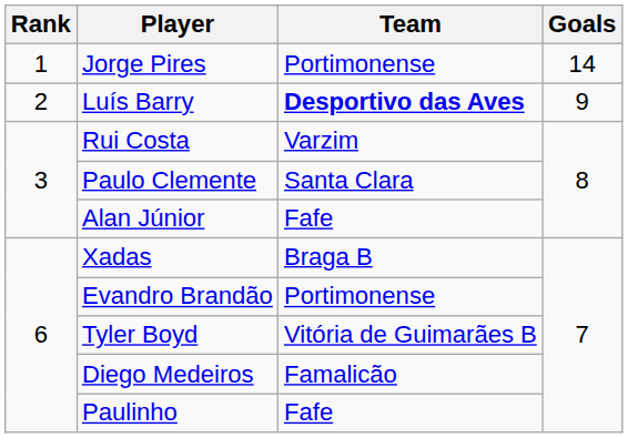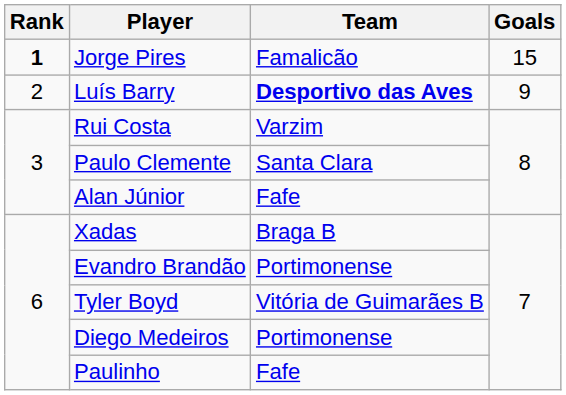 <table class="wikitable" style="text-align:center">
 <tr>
 <th>Rank</th>
 <th>Player</th>
 <th>Team</th>
 <th>Goals</th>
 </tr>
 <tr>
-<td>1</td>
+<td><strong>1</strong></td>
 <td align="left"> <a href='#'>Jorge Pires</a></td>
-<td align="left"><a href='#'>Portimonense</a></td>
-<td>14</td>
+<td align="left"><a href='#'>Famalicão</a></td>
+<td>15</td>
 </tr>
 <tr>
 <td>2</td>
 <td align="left"> <a href='#'>Luís Barry</a></td>
 <td align="left"><strong><a href='#'>Desportivo das Aves</a></strong></td>
 <td>9</td>
 </tr>
 <tr>
 <td rowspan="3">3</td>
 <td align="left"> <a href='#'>Rui Costa</a></td>
 <td align="left"><a href='#'>Varzim</a></td>
 <td rowspan="3">8</td>
 </tr>
 <tr>
 <td align="left"> <a href='#'>Paulo Clemente</a></td>
 <td align="left"><a href='#'>Santa Clara</a></td>
 </tr>
 <tr>
 <td align="left"> <a href='#'>Alan Júnior</a></td>
 <td align="left"><a href='#'>Fafe</a></td>
 </tr>
 <tr>
 <td rowspan="5">6</td>
 <td align="left"> <a href='#'>Xadas</a></td>
 <td align="left"><a href='#'>Braga B</a></td>
 <td rowspan="5">7</td>
 </tr>
 <tr>
 <td align="left"> <a href='#'>Evandro Brandão</a></td>
 <td align="left"><a href='#'>Portimonense</a></td>
 </tr>
 <tr>
 <td align="left"> <a href='#'>Tyler Boyd</a></td>
 <td align="left"><a href='#'>Vitória de Guimarães B</a></td>
 </tr>
 <tr>
 <td align="left"> <a href='#'>Diego Medeiros</a></td>
-<td align="left"><a href='#'>Famalicão</a></td>
+<td align="left"><a href='#'>Portimonense</a></td>
 </tr>
 <tr>
 <td align="left"> <a href='#'>Paulinho</a></td>
 <td align="left"><a href='#'>Fafe</a></td>
 </tr>
 </table>
